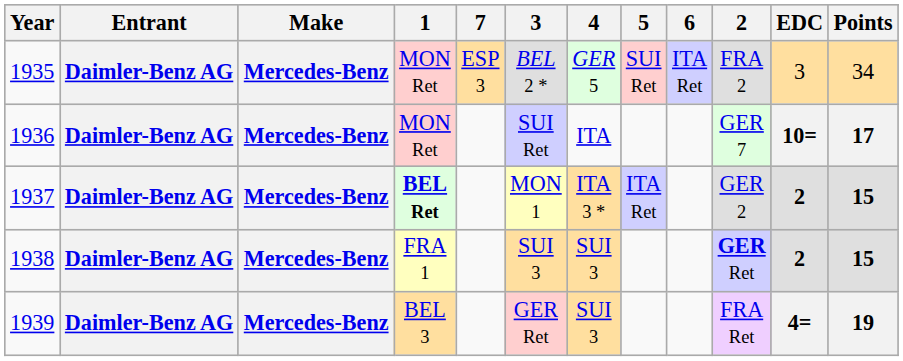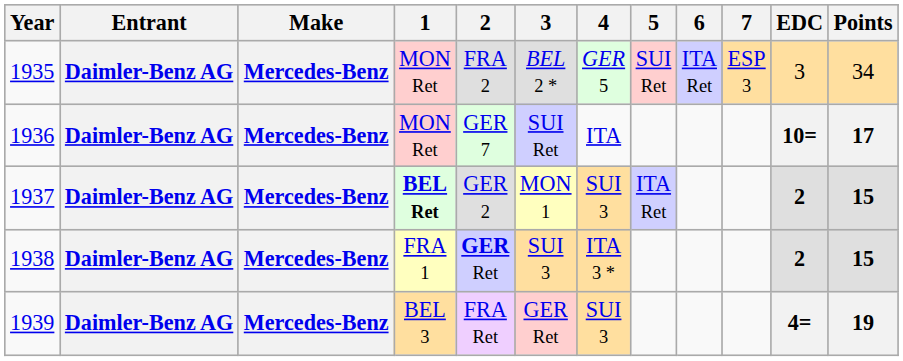 <table class="wikitable" style="text-align:center; font-size:85%">
 <tr>
 <th>Year</th>
 <th>Entrant</th>
 <th>Make</th>
 <th>1</th>
-<th>7</th>
+<th>2</th>
 <th>3</th>
 <th>4</th>
 <th>5</th>
 <th>6</th>
-<th>2</th>
+<th>7</th>
 <th>EDC</th>
 <th>Points</th>
 </tr>
 <tr>
 <td><a href='#'>1935</a></td>
 <th nowrap><a href='#'>Daimler-Benz AG</a></th>
 <th nowrap><a href='#'>Mercedes-Benz</a></th>
 <td style="background:#ffcfcf;"><a href='#'>MON</a><br><small>Ret</small></td>
-<td style="background:#ffdf9f;"><a href='#'>ESP</a><br><small>3</small></td>
+<td style="background:#dfdfdf;"><a href='#'>FRA</a><br><small>2</small></td>
 <td style="background:#dfdfdf;"><a href='#'><em>BEL</em></a><br><small>2 * </small></td>
 <td style="background:#dfffdf;"><a href='#'><em>GER</em></a><br><small>5</small></td>
 <td style="background:#ffcfcf;"><a href='#'>SUI</a><br><small>Ret</small></td>
 <td style="background:#cfcfff;"><a href='#'>ITA</a><br><small>Ret</small></td>
-<td style="background:#dfdfdf;"><a href='#'>FRA</a><br><small>2</small></td>
+<td style="background:#ffdf9f;"><a href='#'>ESP</a><br><small>3</small></td>
 <td style="background:#ffdf9f;">3</td>
 <td style="background:#ffdf9f;">34</td>
 </tr>
 <tr>
 <td><a href='#'>1936</a></td>
 <th nowrap><a href='#'>Daimler-Benz AG</a></th>
 <th nowrap><a href='#'>Mercedes-Benz</a></th>
 <td style="background:#ffcfcf;"><a href='#'>MON</a><br><small>Ret</small></td>
-<td></td>
+<td style="background:#dfffdf;"><a href='#'>GER</a><br><small>7</small></td>
 <td style="background:#cfcfff;"><a href='#'>SUI</a><br><small>Ret</small></td>
 <td><a href='#'>ITA</a><br><small></small></td>
 <td></td>
 <td></td>
-<td style="background:#dfffdf;"><a href='#'>GER</a><br><small>7</small></td>
+<td></td>
 <th>10=</th>
 <th>17</th>
 </tr>
 <tr>
 <td><a href='#'>1937</a></td>
 <th nowrap><a href='#'>Daimler-Benz AG</a></th>
 <th nowrap><a href='#'>Mercedes-Benz</a></th>
 <td style="background:#dfffdf;"><strong><a href='#'>BEL</a><br><small>Ret</small></strong></td>
-<td></td>
+<td style="background:#dfdfdf;"><a href='#'>GER</a><br><small>2</small></td>
 <td style="background:#ffffbf;"><a href='#'>MON</a><br><small>1</small></td>
-<td style="background:#ffdf9f;"><a href='#'>ITA</a><br><small>3 *</small></td>
+<td style="background:#ffdf9f;"><a href='#'>SUI</a><br><small>3</small></td>
 <td style="background:#cfcfff;"><a href='#'>ITA</a><br><small>Ret</small></td>
 <td></td>
-<td style="background:#dfdfdf;"><a href='#'>GER</a><br><small>2</small></td>
+<td></td>
 <td style="background:#dfdfdf;"><strong>2</strong></td>
 <td style="background:#dfdfdf;"><strong>15</strong></td>
 </tr>
 <tr>
 <td><a href='#'>1938</a></td>
 <th nowrap><a href='#'>Daimler-Benz AG</a></th>
 <th nowrap><a href='#'>Mercedes-Benz</a></th>
 <td style="background:#ffffbf;"><a href='#'>FRA</a><br><small>1</small></td>
-<td></td>
+<td style="background:#cfcfff;"><strong><a href='#'>GER</a></strong><br><small>Ret</small></td>
 <td style="background:#ffdf9f;"><a href='#'>SUI</a><br><small>3</small></td>
-<td style="background:#ffdf9f;"><a href='#'>SUI</a><br><small>3</small></td>
+<td style="background:#ffdf9f;"><a href='#'>ITA</a><br><small>3 *</small></td>
 <td></td>
 <td></td>
-<td style="background:#cfcfff;"><strong><a href='#'>GER</a></strong><br><small>Ret</small></td>
+<td></td>
 <td style="background:#dfdfdf;"><strong>2</strong></td>
 <td style="background:#dfdfdf;"><strong>15</strong></td>
 </tr>
 <tr>
 <td><a href='#'>1939</a></td>
 <th nowrap><a href='#'>Daimler-Benz AG</a></th>
 <th nowrap><a href='#'>Mercedes-Benz</a></th>
 <td style="background:#ffdf9f;"><a href='#'>BEL</a><br><small>3</small></td>
-<td></td>
+<td style="background:#efcfff;"><a href='#'>FRA</a><br><small>Ret</small></td>
 <td style="background:#ffcfcf;"><a href='#'>GER</a><br><small>Ret</small></td>
 <td style="background:#ffdf9f;"><a href='#'>SUI</a><br><small>3</small></td>
 <td></td>
 <td></td>
-<td style="background:#efcfff;"><a href='#'>FRA</a><br><small>Ret</small></td>
+<td></td>
 <th>4=</th>
 <th>19</th>
 </tr>
 </table>
